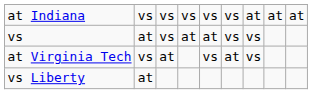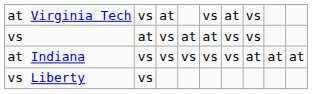 <table class="wikitable">
 <tr>
+</tr>
+<tr>
+<td>at <a href='#'>Virginia Tech</a></td>
+<td>vs </td>
+<td>at </td>
+<td></td>
+<td>vs </td>
+<td>at </td>
+<td>vs </td>
+<td></td>
+<td></td>
+</tr>
+<tr>
+<td>vs </td>
+<td>at </td>
+<td>vs </td>
+<td>at </td>
+<td>at </td>
+<td>vs </td>
+<td>vs </td>
+<td></td>
+<td></td>
 </tr>
 <tr>
 <td>at <a href='#'>Indiana</a></td>
 <td>vs </td>
 <td>vs </td>
 <td>vs </td>
 <td>vs </td>
 <td>vs </td>
 <td>at </td>
 <td>at </td>
 <td>at </td>
 </tr>
 <tr>
+<td>vs <a href='#'>Liberty</a></td>
 <td>vs </td>
-<td>at </td>
-<td>vs </td>
-<td>at </td>
-<td>at </td>
-<td>vs </td>
-<td>vs </td>
-<td></td>
-<td></td>
-</tr>
-<tr>
-<td>at <a href='#'>Virginia Tech</a></td>
-<td>vs </td>
-<td>at </td>
-<td></td>
-<td>vs </td>
-<td>at </td>
-<td>vs </td>
-<td></td>
-<td></td>
-</tr>
-<tr>
-<td>vs <a href='#'>Liberty</a></td>
-<td>at </td>
 <td></td>
 <td></td>
 <td></td>
 <td></td>
 <td></td>
 <td></td>
 <td></td>
 </tr>
 </table>
